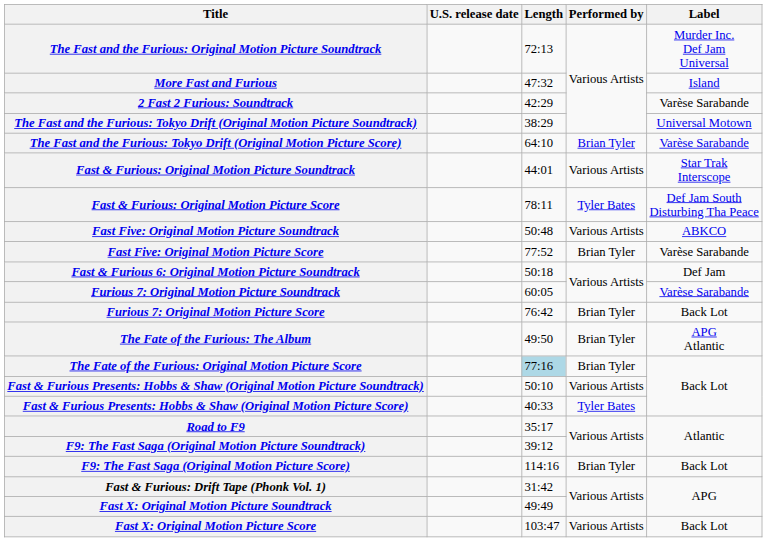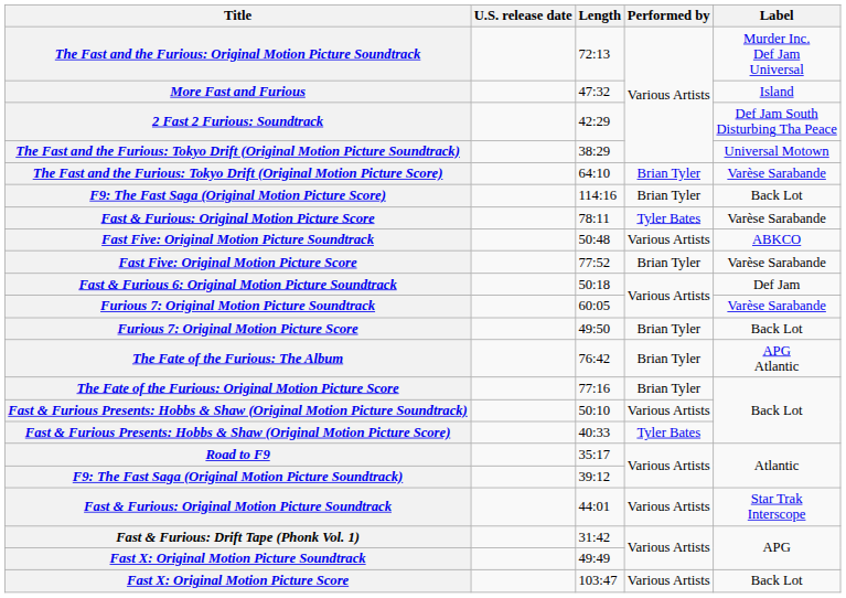 <table class="wikitable plainrowheaders" style="text-align:center;">
 <tr>
 <th scope="col">Title</th>
 <th scope="col">U.S. release date</th>
 <th scope="col">Length</th>
 <th scope="col">Performed by</th>
 <th scope="col">Label</th>
 </tr>
 <tr>
 <th scope="row"><a href='#'><em>The Fast and the Furious: Original Motion Picture Soundtrack</em></a></th>
 <td style="text-align:left"></td>
 <td style="text-align:left">72:13</td>
 <td rowspan="4">Various Artists</td>
 <td><a href='#'>Murder Inc.</a> <br><a href='#'>Def Jam</a> <br><a href='#'>Universal</a></td>
 </tr>
 <tr>
 <th scope="row"><em><a href='#'>More Fast and Furious</a></em></th>
 <td style="text-align:left"></td>
 <td style="text-align:left">47:32</td>
 <td><a href='#'>Island</a></td>
 </tr>
 <tr>
 <th scope="row"><a href='#'><em>2 Fast 2 Furious: Soundtrack</em></a></th>
 <td style="text-align:left"></td>
 <td style="text-align:left">42:29</td>
-<td>Varèse Sarabande</td>
+<td><a href='#'>Def Jam South</a> <br><a href='#'>Disturbing Tha Peace</a></td>
 </tr>
 <tr>
 <th scope="row"><a href='#'><em>The Fast and the Furious: Tokyo Drift (Original Motion Picture Soundtrack)</em></a></th>
 <td style="text-align:left"></td>
 <td style="text-align:left">38:29</td>
 <td><a href='#'>Universal Motown</a></td>
 </tr>
 <tr>
 <th scope="row"><em><a href='#'>The Fast and the Furious: Tokyo Drift (Original Motion Picture Score)</a></em></th>
 <td style="text-align:left"></td>
 <td style="text-align:left">64:10</td>
 <td><a href='#'>Brian Tyler</a></td>
 <td><a href='#'>Varèse Sarabande</a></td>
 </tr>
 <tr>
-<th scope="row"><a href='#'><em>Fast & Furious: Original Motion Picture Soundtrack</em></a></th>
+<th scope="row"><em><a href='#'>F9: The Fast Saga (Original Motion Picture Score)</a></em></th>
 <td style="text-align:left"></td>
-<td style="text-align:left">44:01</td>
-<td>Various Artists</td>
-<td><a href='#'>Star Trak</a> <br><a href='#'>Interscope</a></td>
+<td style="text-align:left">114:16</td>
+<td>Brian Tyler</td>
+<td>Back Lot</td>
 </tr>
 <tr>
 <th scope="row"><em><a href='#'>Fast & Furious: Original Motion Picture Score</a></em></th>
 <td style="text-align:left"></td>
 <td style="text-align:left">78:11</td>
 <td><a href='#'>Tyler Bates</a></td>
-<td><a href='#'>Def Jam South</a> <br><a href='#'>Disturbing Tha Peace</a></td>
+<td>Varèse Sarabande</td>
 </tr>
 <tr>
 <th scope="row"><a href='#'><em>Fast Five: Original Motion Picture Soundtrack</em></a></th>
 <td style="text-align:left"></td>
 <td style="text-align:left">50:48</td>
 <td>Various Artists</td>
 <td><a href='#'>ABKCO</a></td>
 </tr>
 <tr>
 <th scope="row"><a href='#'><em>Fast Five: Original Motion Picture Score</em></a></th>
 <td style="text-align:left"></td>
 <td style="text-align:left">77:52</td>
 <td>Brian Tyler</td>
 <td>Varèse Sarabande</td>
 </tr>
 <tr>
 <th scope="row"><a href='#'><em>Fast & Furious 6: Original Motion Picture Soundtrack</em></a></th>
 <td style="text-align:left"></td>
 <td style="text-align:left">50:18</td>
 <td rowspan="2">Various Artists</td>
 <td>Def Jam</td>
 </tr>
 <tr>
 <th scope="row"><em><a href='#'>Furious 7: Original Motion Picture Soundtrack</a></em></th>
 <td style="text-align:left"></td>
 <td style="text-align:left">60:05</td>
 <td><a href='#'>Varèse Sarabande</a></td>
 </tr>
 <tr>
 <th scope="row"><em><a href='#'>Furious 7: Original Motion Picture Score</a></em></th>
 <td style="text-align:left"></td>
-<td style="text-align:left">76:42</td>
+<td style="text-align:left">49:50</td>
 <td>Brian Tyler</td>
 <td>Back Lot</td>
 </tr>
 <tr>
 <th scope="row"><em><a href='#'>The Fate of the Furious: The Album</a></em></th>
 <td style="text-align:left"></td>
-<td style="text-align:left">49:50</td>
+<td style="text-align:left">76:42</td>
 <td>Brian Tyler</td>
 <td><a href='#'>APG</a> <br>Atlantic</td>
 </tr>
 <tr>
 <th scope="row"><em><a href='#'>The Fate of the Furious: Original Motion Picture Score</a></em></th>
 <td style="text-align:left"></td>
-<td style="background: lightblue; text-align:left">77:16</td>
+<td style="text-align:left">77:16</td>
 <td>Brian Tyler</td>
 <td rowspan="3">Back Lot</td>
 </tr>
 <tr>
 <th scope="row"><em><a href='#'>Fast & Furious Presents: Hobbs & Shaw (Original Motion Picture Soundtrack)</a></em></th>
 <td style="text-align:left"></td>
 <td style="text-align:left">50:10</td>
 <td>Various Artists</td>
 </tr>
 <tr>
 <th scope="row"><em><a href='#'>Fast & Furious Presents: Hobbs & Shaw (Original Motion Picture Score)</a></em></th>
 <td style="text-align:left"></td>
 <td style="text-align:left">40:33</td>
 <td><a href='#'>Tyler Bates</a></td>
 </tr>
 <tr>
 <th scope="row"><em><a href='#'>Road to F9</a></em></th>
 <td style="text-align:left"></td>
 <td style="text-align:left">35:17</td>
 <td rowspan="2">Various Artists</td>
 <td rowspan="2">Atlantic</td>
 </tr>
 <tr>
 <th scope="row"><em><a href='#'>F9: The Fast Saga (Original Motion Picture Soundtrack)</a></em></th>
 <td style="text-align:left"></td>
 <td style="text-align:left">39:12</td>
 </tr>
 <tr>
-<th scope="row"><em><a href='#'>F9: The Fast Saga (Original Motion Picture Score)</a></em></th>
+<th scope="row"><a href='#'><em>Fast & Furious: Original Motion Picture Soundtrack</em></a></th>
 <td style="text-align:left"></td>
-<td style="text-align:left">114:16</td>
-<td>Brian Tyler</td>
-<td>Back Lot</td>
+<td style="text-align:left">44:01</td>
+<td>Various Artists</td>
+<td><a href='#'>Star Trak</a> <br><a href='#'>Interscope</a></td>
 </tr>
 <tr>
 <th scope="row"><em>Fast & Furious: Drift Tape (Phonk Vol. 1)</em></th>
 <td style="text-align:left"></td>
 <td style="text-align:left">31:42</td>
 <td rowspan="2">Various Artists</td>
 <td rowspan="2">APG</td>
 </tr>
 <tr>
 <th scope="row"><em><a href='#'>Fast X: Original Motion Picture Soundtrack</a></em></th>
 <td style="text-align:left"></td>
 <td style="text-align:left">49:49</td>
 </tr>
 <tr>
 <th scope="row"><em><a href='#'>Fast X: Original Motion Picture Score</a></em></th>
 <td style="text-align:left"></td>
 <td style="text-align:left">103:47</td>
 <td>Various Artists</td>
 <td>Back Lot</td>
 </tr>
 </table>
